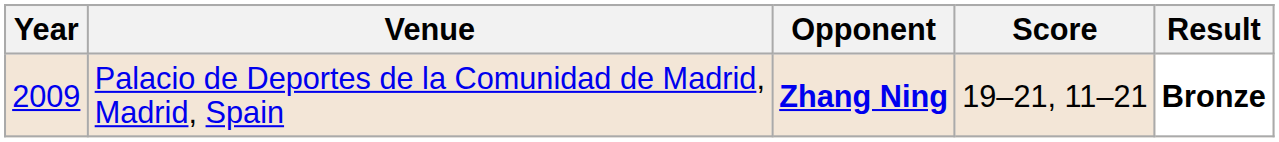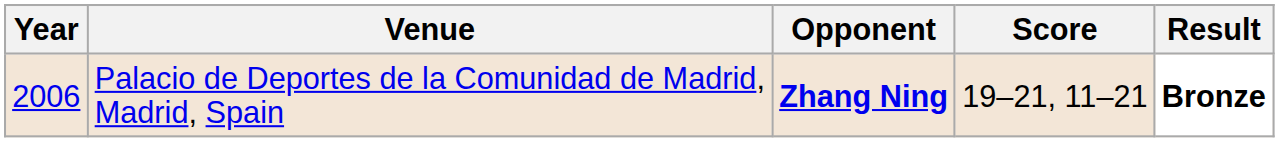 <table class="sortable wikitable" style="font-size: 95%;">
 <tr>
 <th>Year</th>
 <th>Venue</th>
 <th>Opponent</th>
 <th>Score</th>
 <th>Result</th>
 </tr>
 <tr style="background:#F3E6D7">
-<td align="center"><a href='#'>2009</a></td>
+<td align="center"><a href='#'>2006</a></td>
 <td align="left"><a href='#'>Palacio de Deportes de la Comunidad de Madrid</a>,<br><a href='#'>Madrid</a>, <a href='#'>Spain</a></td>
 <td align="left"><strong> <a href='#'>Zhang Ning</a></strong></td>
 <td align="center">19–21, 11–21</td>
 <td style="text-align:left; background:white"> <strong>Bronze</strong></td>
 </tr>
 </table>
